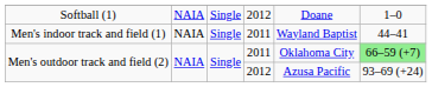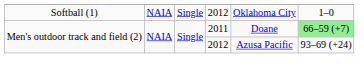 <table class="wikitable">
 <tr align="center">
 </tr>
 <tr align="center">
 <td rowspan="1">Softball (1)</td>
 <td rowspan="1"><a href='#'>NAIA</a></td>
 <td rowspan="1"><a href='#'>Single</a></td>
 <td>2012</td>
-<td><a href='#'>Doane</a></td>
+<td><a href='#'>Oklahoma City</a></td>
 <td>1–0</td>
-</tr>
-<tr align="center">
-<td rowspan="1">Men's indoor track and field (1)</td>
-<td rowspan="1">NAIA</td>
-<td rowspan="1"><a href='#'>Single</a></td>
-<td>2011</td>
-<td><a href='#'>Wayland Baptist</a></td>
-<td>44–41</td>
 </tr>
 <tr align="center">
 <td rowspan="2">Men's outdoor track and field (2)</td>
 <td rowspan="2"><a href='#'>NAIA</a></td>
 <td rowspan="2"><a href='#'>Single</a></td>
 <td>2011</td>
-<td><a href='#'>Oklahoma City</a></td>
+<td><a href='#'>Doane</a></td>
 <td style="background: lightgreen;">66–59 (+7)</td>
 </tr>
 <tr align="center">
 <td>2012</td>
 <td><a href='#'>Azusa Pacific</a></td>
 <td>93–69 (+24)</td>
 </tr>
 </table>
